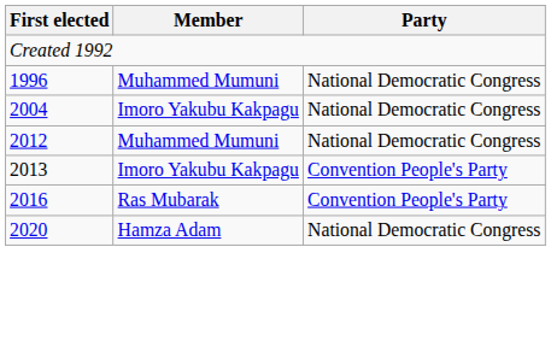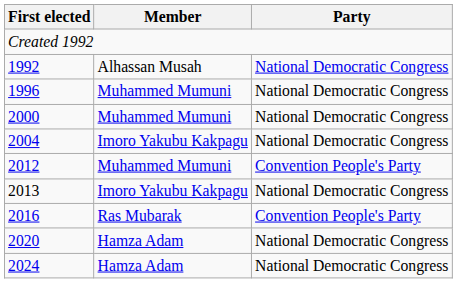 <table class="wikitable">
 <tr>
 <th>First elected</th>
 <th>Member</th>
 <th>Party</th>
 </tr>
 <tr>
 <td colspan=3><em>Created 1992</em></td>
 </tr>
 <tr>
+<td><a href='#'>1992</a></td>
+<td>Alhassan Musah</td>
+<td><a href='#'>National Democratic Congress</a></td>
+</tr>
+<tr>
 <td><a href='#'>1996</a></td>
+<td><a href='#'>Muhammed Mumuni</a></td>
+<td>National Democratic Congress</td>
+</tr>
+<tr>
+<td><a href='#'>2000</a></td>
 <td><a href='#'>Muhammed Mumuni</a></td>
 <td>National Democratic Congress</td>
 </tr>
 <tr>
 <td><a href='#'>2004</a></td>
 <td><a href='#'>Imoro Yakubu Kakpagu</a></td>
 <td>National Democratic Congress</td>
 </tr>
 <tr>
 <td><a href='#'>2012</a></td>
 <td><a href='#'>Muhammed Mumuni</a></td>
-<td>National Democratic Congress</td>
+<td><a href='#'>Convention People's Party</a></td>
 </tr>
 <tr>
 <td>2013</td>
 <td><a href='#'>Imoro Yakubu Kakpagu</a></td>
-<td><a href='#'>Convention People's Party</a></td>
+<td>National Democratic Congress</td>
 </tr>
 <tr>
 <td><a href='#'>2016</a></td>
 <td><a href='#'>Ras Mubarak</a></td>
 <td><a href='#'>Convention People's Party</a></td>
 </tr>
 <tr>
 <td><a href='#'>2020</a></td>
 <td><a href='#'>Hamza Adam</a></td>
 <td>National Democratic Congress</td>
 </tr>
+<tr>
+<td><a href='#'>2024</a></td>
+<td><a href='#'>Hamza Adam</a></td>
+<td>National Democratic Congress</td>
+</tr>
 </table>
